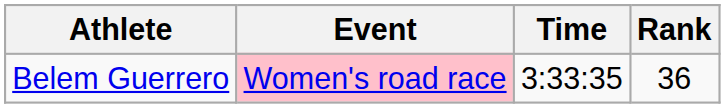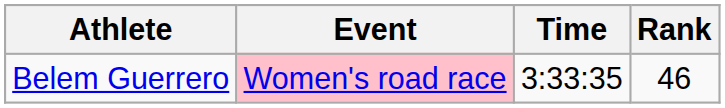 <table class=wikitable style="font-size:90%">
 <tr>
 <th>Athlete</th>
 <th>Event</th>
 <th>Time</th>
 <th>Rank</th>
 </tr>
 <tr align=center>
 <td align=left><a href='#'>Belem Guerrero</a></td>
 <td align=left style="background: pink;"><a href='#'>Women's road race</a></td>
 <td>3:33:35</td>
-<td>36</td>
+<td>46</td>
 </tr>
 </table>
